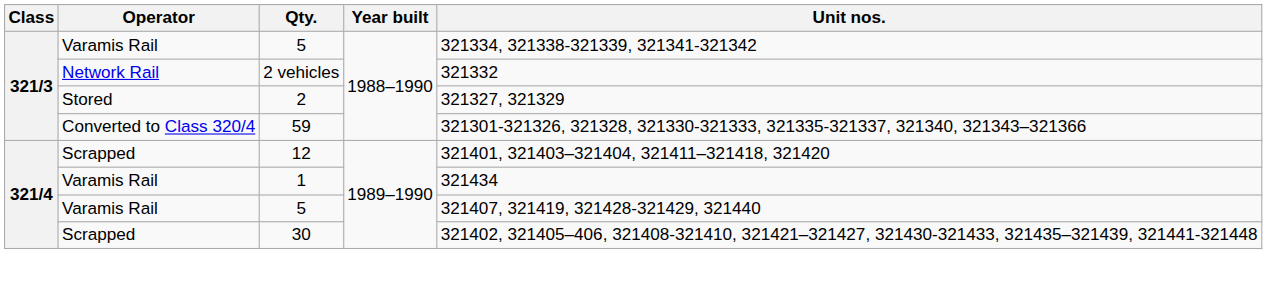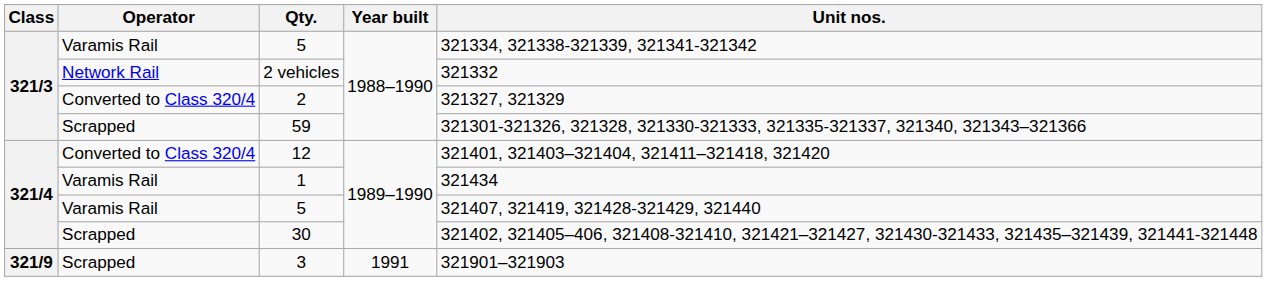 <table class="wikitable">
 <tr>
 <th>Class</th>
 <th>Operator</th>
 <th>Qty.</th>
 <th>Year built</th>
 <th>Unit nos.</th>
 </tr>
 <tr>
 <th rowspan="4">321/3</th>
 <td rowspan="1">Varamis Rail</td>
 <td align="center">5</td>
 <td rowspan="4" align="center">1988–1990</td>
 <td align="left">321334, 321338-321339, 321341-321342</td>
 </tr>
 <tr>
 <td rowspan="1"><a href='#'>Network Rail</a></td>
 <td align="center">2 vehicles</td>
 <td>321332</td>
 </tr>
 <tr>
-<td rowspan="1">Stored</td>
+<td rowspan="1">Converted to <a href='#'>Class 320/4</a></td>
 <td align="center">2</td>
 <td align="left">321327, 321329</td>
 </tr>
 <tr>
-<td rowspan="1">Converted to <a href='#'>Class 320/4</a></td>
+<td rowspan="1">Scrapped</td>
 <td align="center">59</td>
 <td align="left">321301-321326, 321328, 321330-321333, 321335-321337, 321340, 321343–321366</td>
 </tr>
 <tr>
 <th rowspan="4">321/4</th>
-<td rowspan="1">Scrapped</td>
+<td rowspan="1">Converted to <a href='#'>Class 320/4</a></td>
 <td align=center>12</td>
 <td rowspan="4" align="center">1989–1990</td>
 <td align=left>321401, 321403–321404, 321411–321418, 321420</td>
 </tr>
 <tr>
 <td rowspan="1">Varamis Rail</td>
 <td align="center">1</td>
 <td align="left">321434</td>
 </tr>
 <tr>
 <td rowspan="1">Varamis Rail</td>
 <td align="center">5</td>
 <td align="left">321407, 321419, 321428-321429, 321440</td>
 </tr>
 <tr>
 <td rowspan="1">Scrapped</td>
 <td align="center">30</td>
 <td align="left">321402, 321405–406, 321408-321410, 321421–321427, 321430-321433, 321435–321439, 321441-321448</td>
 </tr>
+<tr>
+<th>321/9</th>
+<td rowspan="1">Scrapped</td>
+<td align="center">3</td>
+<td align="center">1991</td>
+<td>321901–321903</td>
+</tr>
 </table>
